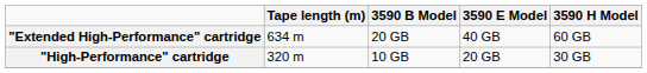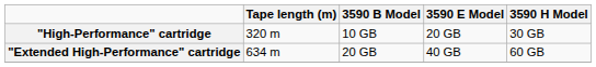 <table class="wikitable" style="float:center; margin-left: 1em;">
 <tr>
 <td></td>
 <th>Tape length (m)</th>
 <th>3590 B Model</th>
 <th>3590 E Model</th>
 <th>3590 H Model</th>
 </tr>
 <tr>
+<th>"High-Performance" cartridge</th>
+<td>320 m</td>
+<td>10 GB</td>
+<td>20 GB</td>
+<td>30 GB</td>
+</tr>
+<tr>
 <th>"Extended High-Performance" cartridge</th>
 <td>634 m</td>
 <td>20 GB</td>
 <td>40 GB</td>
 <td>60 GB</td>
 </tr>
 <tr>
-<th>"High-Performance" cartridge</th>
-<td>320 m</td>
-<td>10 GB</td>
-<td>20 GB</td>
-<td>30 GB</td>
-</tr>
-<tr>
 </tr>
 </table>
